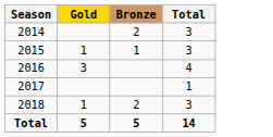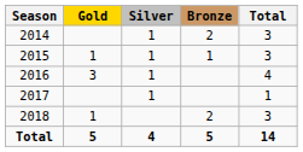 <table class="wikitable" style="text-align:center;">
 <tr>
 <th width="55">Season</th>
 <th width="55" style="background: gold;">Gold</th>
+<th width="55" style="background: silver;">Silver</th>
 <th width="55" style="background: #cc9966;">Bronze</th>
 <th width="55">Total</th>
 </tr>
 <tr>
 <td>2014</td>
 <td></td>
+<td>1</td>
 <td>2</td>
 <td>3</td>
 </tr>
 <tr>
 <td>2015</td>
 <td>1</td>
 <td>1</td>
+<td>1</td>
 <td>3</td>
 </tr>
 <tr>
 <td>2016</td>
 <td>3</td>
+<td>1</td>
 <td></td>
 <td>4</td>
 </tr>
 <tr>
 <td>2017</td>
 <td></td>
+<td>1</td>
 <td></td>
 <td>1</td>
 </tr>
 <tr>
 <td>2018</td>
 <td>1</td>
+<td></td>
 <td>2</td>
 <td>3</td>
 </tr>
 <tr>
 <td><strong>Total</strong></td>
 <td><strong>5</strong></td>
+<td><strong>4</strong></td>
 <td><strong>5</strong></td>
 <td><strong>14</strong></td>
 </tr>
 </table>
